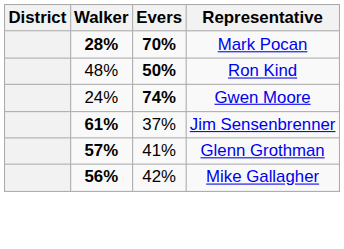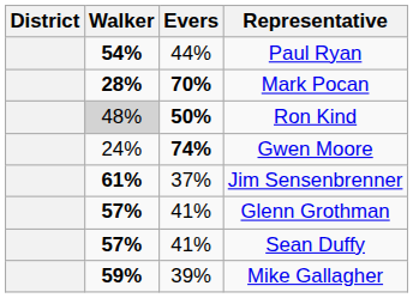 <table class=wikitable>
 <tr>
 <th>District</th>
 <th>Walker</th>
 <th>Evers</th>
 <th>Representative</th>
 </tr>
 <tr align=center>
 <th></th>
+<td><strong>54%</strong></td>
+<td>44%</td>
+<td><a href='#'>Paul Ryan</a></td>
+</tr>
+<tr align=center>
+<th></th>
 <td><strong>28%</strong></td>
 <td><strong>70%</strong></td>
 <td><a href='#'>Mark Pocan</a></td>
 </tr>
 <tr align=center>
 <th></th>
-<td>48%</td>
+<td style="background: lightgrey;">48%</td>
 <td><strong>50%</strong></td>
 <td><a href='#'>Ron Kind</a></td>
 </tr>
 <tr align=center>
 <th></th>
 <td>24%</td>
 <td><strong>74%</strong></td>
 <td><a href='#'>Gwen Moore</a></td>
 </tr>
 <tr align=center>
 <th></th>
 <td><strong>61%</strong></td>
 <td>37%</td>
 <td><a href='#'>Jim Sensenbrenner</a></td>
 </tr>
 <tr align=center>
 <th></th>
 <td><strong>57%</strong></td>
 <td>41%</td>
 <td><a href='#'>Glenn Grothman</a></td>
 </tr>
 <tr align=center>
 <th></th>
-<td><strong>56%</strong></td>
-<td>42%</td>
+<td><strong>57%</strong></td>
+<td>41%</td>
+<td><a href='#'>Sean Duffy</a></td>
+</tr>
+<tr align=center>
+<th></th>
+<td><strong>59%</strong></td>
+<td>39%</td>
 <td><a href='#'>Mike Gallagher</a></td>
 </tr>
 </table>
